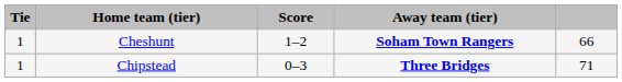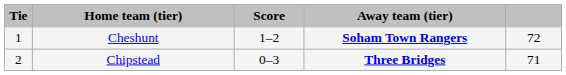 <table class="wikitable" style="width: 600px; background:WhiteSmoke; text-align:center; font-size:90%">
 <tr>
 <td scope="col" style="width:  5.00%; background:silver;"><strong>Tie</strong></td>
 <td scope="col" style="width: 36.25%; background:silver;"><strong>Home team (tier)</strong></td>
 <td scope="col" style="width: 12.50%; background:silver;"><strong>Score</strong></td>
 <td scope="col" style="width: 36.25%; background:silver;"><strong>Away team (tier)</strong></td>
 <td scope="col" style="width: 10.00%; background:silver;"><strong></strong></td>
 </tr>
 <tr>
 <td>1</td>
 <td><a href='#'>Cheshunt</a></td>
 <td>1–2</td>
 <td><strong><a href='#'>Soham Town Rangers</a></strong></td>
-<td>66</td>
+<td>72</td>
 </tr>
 <tr>
-<td>1</td>
+<td>2</td>
 <td><a href='#'>Chipstead</a></td>
 <td>0–3</td>
 <td><strong><a href='#'>Three Bridges</a></strong></td>
 <td>71</td>
 </tr>
 </table>
